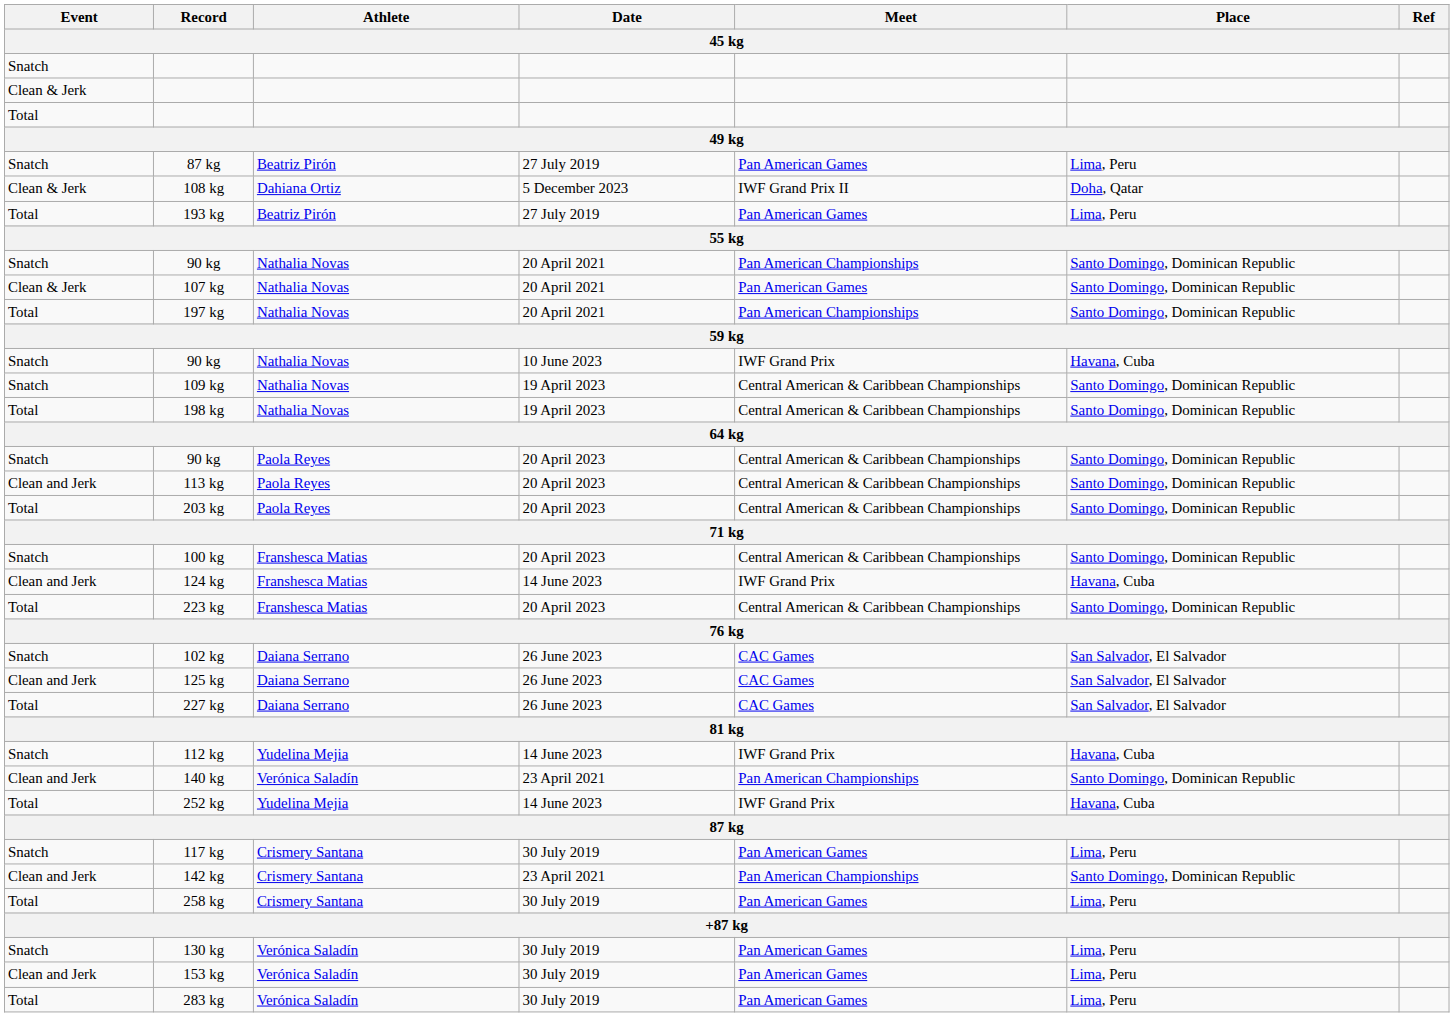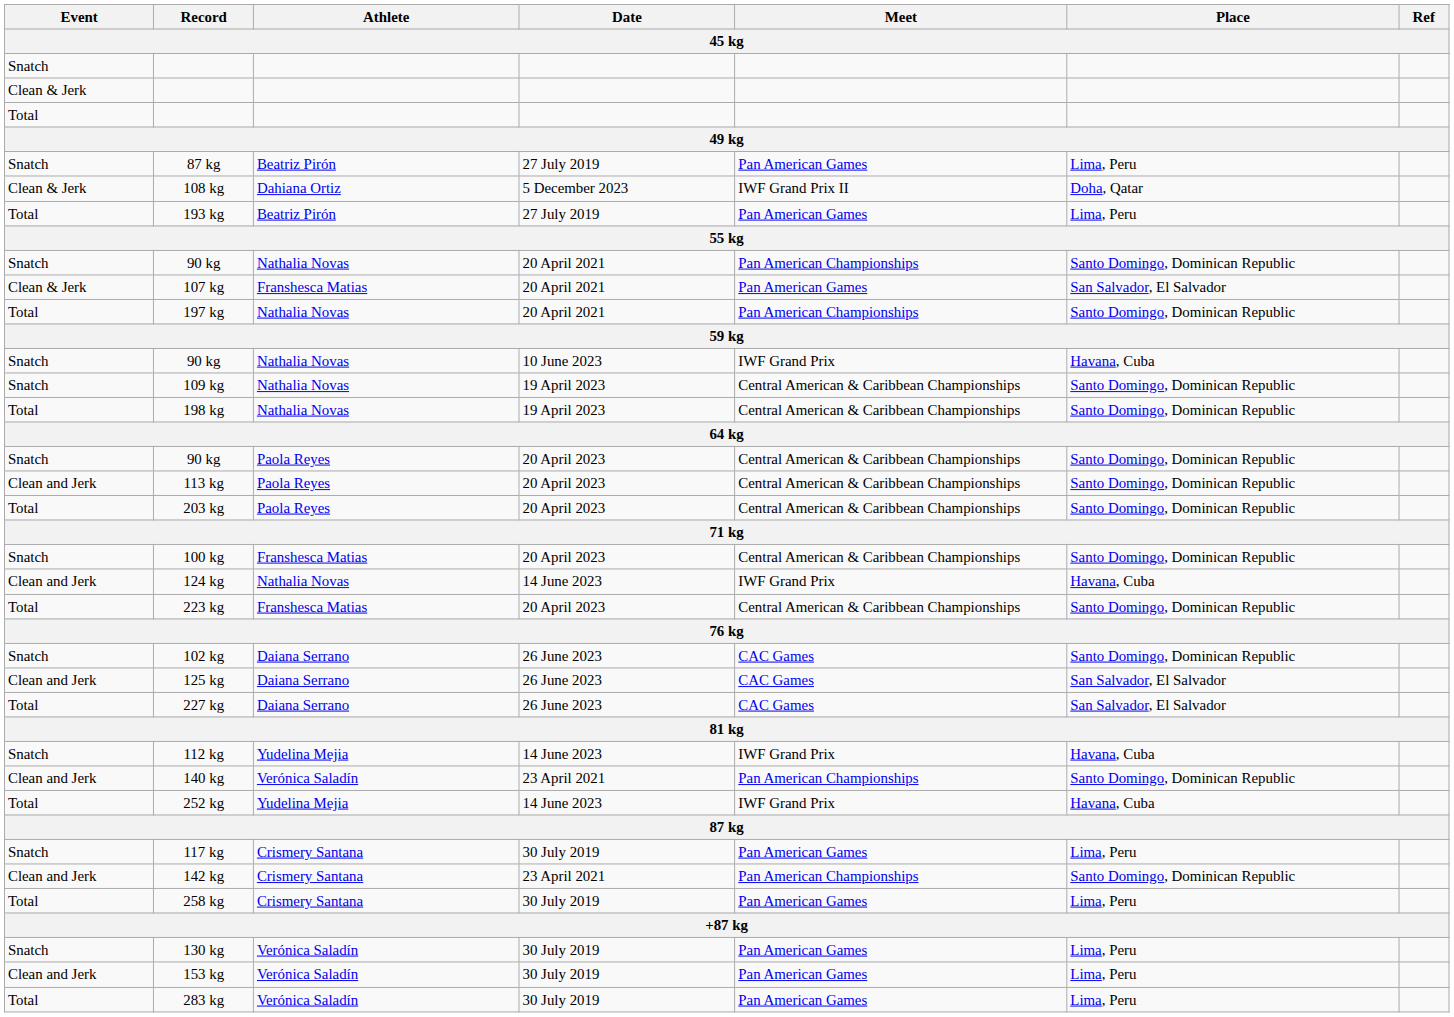 <table class="wikitable" style="font-size:95%;">
 <tr>
 <th width=9%>Event</th>
 <th width=6%>Record</th>
 <th width=16%>Athlete</th>
 <th width=13%>Date</th>
 <th width=20%>Meet</th>
 <th width=20%>Place</th>
 <th width=3%>Ref</th>
 </tr>
 <tr bgcolor="#DDDDDD">
 <th colspan="7">45 kg</th>
 </tr>
 <tr>
 <td>Snatch</td>
 <td align="center"></td>
 <td></td>
 <td></td>
 <td></td>
 <td></td>
 <td></td>
 </tr>
 <tr>
 <td>Clean & Jerk</td>
 <td align="center"></td>
 <td></td>
 <td></td>
 <td></td>
 <td></td>
 <td></td>
 </tr>
 <tr>
 <td>Total</td>
 <td align="center"></td>
 <td></td>
 <td></td>
 <td></td>
 <td></td>
 <td></td>
 </tr>
 <tr bgcolor="#DDDDDD">
 <th colspan="7">49 kg</th>
 </tr>
 <tr>
 <td>Snatch</td>
 <td align="center">87 kg</td>
 <td><a href='#'>Beatriz Pirón</a></td>
 <td>27 July 2019</td>
 <td><a href='#'>Pan American Games</a></td>
 <td><a href='#'>Lima</a>, Peru</td>
 <td></td>
 </tr>
 <tr>
 <td>Clean & Jerk</td>
 <td align="center">108 kg</td>
 <td><a href='#'>Dahiana Ortiz</a></td>
 <td>5 December 2023</td>
 <td>IWF Grand Prix II</td>
 <td><a href='#'>Doha</a>, Qatar</td>
 <td></td>
 </tr>
 <tr>
 <td>Total</td>
 <td align="center">193 kg</td>
 <td><a href='#'>Beatriz Pirón</a></td>
 <td>27 July 2019</td>
 <td><a href='#'>Pan American Games</a></td>
 <td><a href='#'>Lima</a>, Peru</td>
 <td></td>
 </tr>
 <tr bgcolor="#DDDDDD">
 <th colspan="7">55 kg</th>
 </tr>
 <tr>
 <td>Snatch</td>
 <td align="center">90 kg</td>
 <td><a href='#'>Nathalia Novas</a></td>
 <td>20 April 2021</td>
 <td><a href='#'>Pan American Championships</a></td>
 <td><a href='#'>Santo Domingo</a>, Dominican Republic</td>
 <td></td>
 </tr>
 <tr>
 <td>Clean & Jerk</td>
 <td align="center">107 kg</td>
-<td><a href='#'>Nathalia Novas</a></td>
+<td><a href='#'>Franshesca Matias</a></td>
 <td>20 April 2021</td>
 <td><a href='#'>Pan American Games</a></td>
-<td><a href='#'>Santo Domingo</a>, Dominican Republic</td>
+<td><a href='#'>San Salvador</a>, El Salvador</td>
 <td></td>
 </tr>
 <tr>
 <td>Total</td>
 <td align="center">197 kg</td>
 <td><a href='#'>Nathalia Novas</a></td>
 <td>20 April 2021</td>
 <td><a href='#'>Pan American Championships</a></td>
 <td><a href='#'>Santo Domingo</a>, Dominican Republic</td>
 <td></td>
 </tr>
 <tr bgcolor="#DDDDDD">
 <th colspan="7">59 kg</th>
 </tr>
 <tr>
 <td>Snatch</td>
 <td align="center">90 kg</td>
 <td><a href='#'>Nathalia Novas</a></td>
 <td>10 June 2023</td>
 <td>IWF Grand Prix</td>
 <td><a href='#'>Havana</a>, Cuba</td>
 <td></td>
 </tr>
 <tr>
 <td>Snatch</td>
 <td align="center">109 kg</td>
 <td><a href='#'>Nathalia Novas</a></td>
 <td>19 April 2023</td>
 <td>Central American & Caribbean Championships</td>
 <td><a href='#'>Santo Domingo</a>, Dominican Republic</td>
 <td></td>
 </tr>
 <tr>
 <td>Total</td>
 <td align="center">198 kg</td>
 <td><a href='#'>Nathalia Novas</a></td>
 <td>19 April 2023</td>
 <td>Central American & Caribbean Championships</td>
 <td><a href='#'>Santo Domingo</a>, Dominican Republic</td>
 <td></td>
 </tr>
 <tr bgcolor="#DDDDDD">
 <th colspan="7">64 kg</th>
 </tr>
 <tr>
 <td>Snatch</td>
 <td align="center">90 kg</td>
 <td><a href='#'>Paola Reyes</a></td>
 <td>20 April 2023</td>
 <td>Central American & Caribbean Championships</td>
 <td><a href='#'>Santo Domingo</a>, Dominican Republic</td>
 <td></td>
 </tr>
 <tr>
 <td>Clean and Jerk</td>
 <td align="center">113 kg</td>
 <td><a href='#'>Paola Reyes</a></td>
 <td>20 April 2023</td>
 <td>Central American & Caribbean Championships</td>
 <td><a href='#'>Santo Domingo</a>, Dominican Republic</td>
 <td></td>
 </tr>
 <tr>
 <td>Total</td>
 <td align="center">203 kg</td>
 <td><a href='#'>Paola Reyes</a></td>
 <td>20 April 2023</td>
 <td>Central American & Caribbean Championships</td>
 <td><a href='#'>Santo Domingo</a>, Dominican Republic</td>
 <td></td>
 </tr>
 <tr bgcolor="#DDDDDD">
 <th colspan="7">71 kg</th>
 </tr>
 <tr>
 <td>Snatch</td>
 <td align="center">100 kg</td>
 <td><a href='#'>Franshesca Matias</a></td>
 <td>20 April 2023</td>
 <td>Central American & Caribbean Championships</td>
 <td><a href='#'>Santo Domingo</a>, Dominican Republic</td>
 <td></td>
 </tr>
 <tr>
 <td>Clean and Jerk</td>
 <td align="center">124 kg</td>
-<td><a href='#'>Franshesca Matias</a></td>
+<td><a href='#'>Nathalia Novas</a></td>
 <td>14 June 2023</td>
 <td>IWF Grand Prix</td>
 <td><a href='#'>Havana</a>, Cuba</td>
 <td></td>
 </tr>
 <tr>
 <td>Total</td>
 <td align="center">223 kg</td>
 <td><a href='#'>Franshesca Matias</a></td>
 <td>20 April 2023</td>
 <td>Central American & Caribbean Championships</td>
 <td><a href='#'>Santo Domingo</a>, Dominican Republic</td>
 <td></td>
 </tr>
 <tr bgcolor="#DDDDDD">
 <th colspan="7">76 kg</th>
 </tr>
 <tr>
 <td>Snatch</td>
 <td align="center">102 kg</td>
 <td><a href='#'>Daiana Serrano</a></td>
 <td>26 June 2023</td>
 <td><a href='#'>CAC Games</a></td>
-<td><a href='#'>San Salvador</a>, El Salvador</td>
+<td><a href='#'>Santo Domingo</a>, Dominican Republic</td>
 <td></td>
 </tr>
 <tr>
 <td>Clean and Jerk</td>
 <td align="center">125 kg</td>
 <td><a href='#'>Daiana Serrano</a></td>
 <td>26 June 2023</td>
 <td><a href='#'>CAC Games</a></td>
 <td><a href='#'>San Salvador</a>, El Salvador</td>
 <td></td>
 </tr>
 <tr>
 <td>Total</td>
 <td align="center">227 kg</td>
 <td><a href='#'>Daiana Serrano</a></td>
 <td>26 June 2023</td>
 <td><a href='#'>CAC Games</a></td>
 <td><a href='#'>San Salvador</a>, El Salvador</td>
 <td></td>
 </tr>
 <tr bgcolor="#DDDDDD">
 <th colspan="7">81 kg</th>
 </tr>
 <tr>
 <td>Snatch</td>
 <td align="center">112 kg</td>
 <td><a href='#'>Yudelina Mejia</a></td>
 <td>14 June 2023</td>
 <td>IWF Grand Prix</td>
 <td><a href='#'>Havana</a>, Cuba</td>
 <td></td>
 </tr>
 <tr>
 <td>Clean and Jerk</td>
 <td align="center">140 kg</td>
 <td><a href='#'>Verónica Saladín</a></td>
 <td>23 April 2021</td>
 <td><a href='#'>Pan American Championships</a></td>
 <td><a href='#'>Santo Domingo</a>, Dominican Republic</td>
 <td></td>
 </tr>
 <tr>
 <td>Total</td>
 <td align="center">252 kg</td>
 <td><a href='#'>Yudelina Mejia</a></td>
 <td>14 June 2023</td>
 <td>IWF Grand Prix</td>
 <td><a href='#'>Havana</a>, Cuba</td>
 <td></td>
 </tr>
 <tr bgcolor="#DDDDDD">
 <th colspan="7">87 kg</th>
 </tr>
 <tr>
 <td>Snatch</td>
 <td align="center">117 kg</td>
 <td><a href='#'>Crismery Santana</a></td>
 <td>30 July 2019</td>
 <td><a href='#'>Pan American Games</a></td>
 <td><a href='#'>Lima</a>, Peru</td>
 <td></td>
 </tr>
 <tr>
 <td>Clean and Jerk</td>
 <td align="center">142 kg</td>
 <td><a href='#'>Crismery Santana</a></td>
 <td>23 April 2021</td>
 <td><a href='#'>Pan American Championships</a></td>
 <td><a href='#'>Santo Domingo</a>, Dominican Republic</td>
 <td></td>
 </tr>
 <tr>
 <td>Total</td>
 <td align="center">258 kg</td>
 <td><a href='#'>Crismery Santana</a></td>
 <td>30 July 2019</td>
 <td><a href='#'>Pan American Games</a></td>
 <td><a href='#'>Lima</a>, Peru</td>
 <td></td>
 </tr>
 <tr bgcolor="#DDDDDD">
 <th colspan="7">+87 kg</th>
 </tr>
 <tr>
 <td>Snatch</td>
 <td align="center">130 kg</td>
 <td><a href='#'>Verónica Saladín</a></td>
 <td>30 July 2019</td>
 <td><a href='#'>Pan American Games</a></td>
 <td><a href='#'>Lima</a>, Peru</td>
 <td></td>
 </tr>
 <tr>
 <td>Clean and Jerk</td>
 <td align="center">153 kg</td>
 <td><a href='#'>Verónica Saladín</a></td>
 <td>30 July 2019</td>
 <td><a href='#'>Pan American Games</a></td>
 <td><a href='#'>Lima</a>, Peru</td>
 <td></td>
 </tr>
 <tr>
 <td>Total</td>
 <td align="center">283 kg</td>
 <td><a href='#'>Verónica Saladín</a></td>
 <td>30 July 2019</td>
 <td><a href='#'>Pan American Games</a></td>
 <td><a href='#'>Lima</a>, Peru</td>
 <td></td>
 </tr>
 </table>
